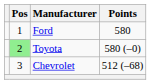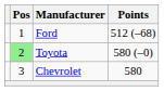 <table class="wikitable" style="font-size: 95%;">
 <tr>
 <th></th>
 <th>Pos</th>
 <th>Manufacturer</th>
 <th>Points</th>
 </tr>
 <tr>
 <td align="left"></td>
 <td style="text-align:center;">1</td>
 <td><a href='#'>Ford</a></td>
-<td style="text-align:center;">580</td>
+<td style="text-align:center;">512 (–68)</td>
 </tr>
 <tr>
 <td align="left"></td>
 <td style="background: lightgreen; text-align:center;">2</td>
 <td><a href='#'>Toyota</a></td>
 <td style="text-align:center;">580 (–0)</td>
 </tr>
 <tr>
 <td align="left"></td>
 <td style="text-align:center;">3</td>
 <td><a href='#'>Chevrolet</a></td>
-<td style="text-align:center;">512 (–68)</td>
+<td style="text-align:center;">580</td>
 </tr>
 <tr class="sortbottom">
 <th colspan="9"></th>
 </tr>
 </table>
